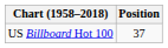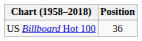 <table class="wikitable">
 <tr>
 <th>Chart (1958–2018)</th>
 <th>Position</th>
 </tr>
 <tr>
 <td>US <a href='#'><em>Billboard</em> Hot 100</a></td>
-<td style="text-align:center;">37</td>
+<td style="text-align:center;">36</td>
 </tr>
 </table>
